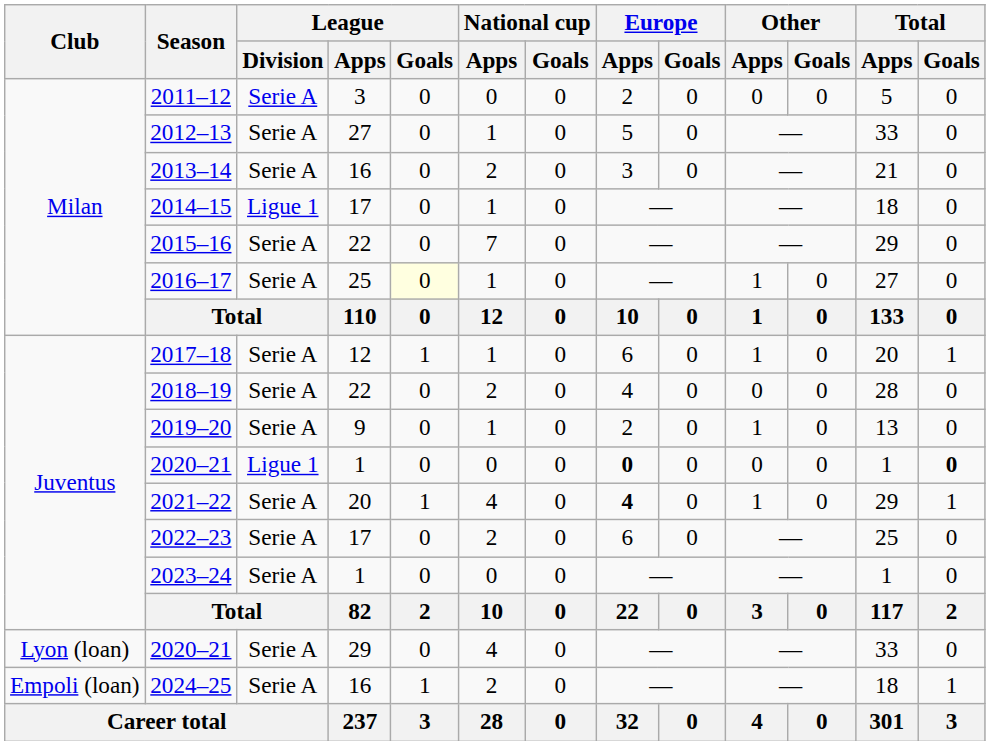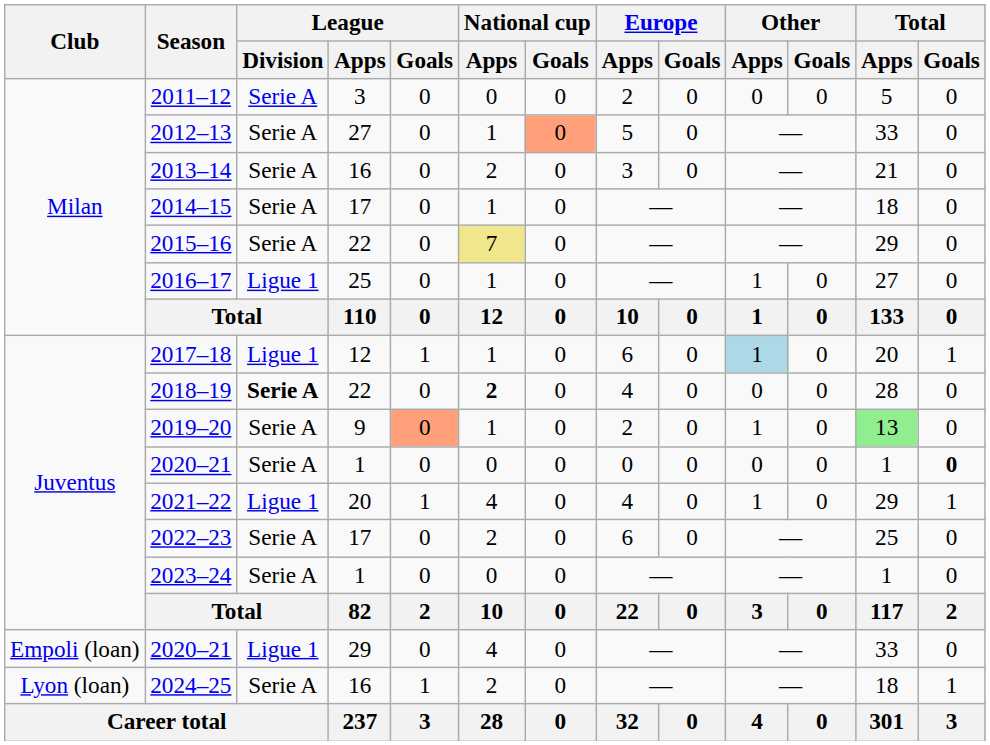 <table class="wikitable" style="text-align:center">
 <tr>
 <th rowspan="2">Club</th>
 <th rowspan="2">Season</th>
 <th colspan="3">League</th>
 <th colspan="2">National cup</th>
 <th colspan="2"><a href='#'>Europe</a></th>
 <th colspan="2">Other</th>
 <th colspan="2">Total</th>
 </tr>
 <tr>
 <th>Division</th>
 <th>Apps</th>
 <th>Goals</th>
 <th>Apps</th>
 <th>Goals</th>
 <th>Apps</th>
 <th>Goals</th>
 <th>Apps</th>
 <th>Goals</th>
 <th>Apps</th>
 <th>Goals</th>
 </tr>
 <tr>
 <td rowspan="7"><a href='#'>Milan</a></td>
 <td><a href='#'>2011–12</a></td>
 <td><a href='#'>Serie A</a></td>
 <td>3</td>
 <td>0</td>
 <td>0</td>
 <td>0</td>
 <td>2</td>
 <td>0</td>
 <td>0</td>
 <td>0</td>
 <td>5</td>
 <td>0</td>
 </tr>
 <tr>
 <td><a href='#'>2012–13</a></td>
 <td>Serie A</td>
 <td>27</td>
 <td>0</td>
 <td>1</td>
-<td>0</td>
+<td style="background: lightsalmon;">0</td>
 <td>5</td>
 <td>0</td>
 <td colspan="2">—</td>
 <td>33</td>
 <td>0</td>
 </tr>
 <tr>
 <td><a href='#'>2013–14</a></td>
 <td>Serie A</td>
 <td>16</td>
 <td>0</td>
 <td>2</td>
 <td>0</td>
 <td>3</td>
 <td>0</td>
 <td colspan="2">—</td>
 <td>21</td>
 <td>0</td>
 </tr>
 <tr>
 <td><a href='#'>2014–15</a></td>
-<td><a href='#'>Ligue 1</a></td>
+<td>Serie A</td>
 <td>17</td>
 <td>0</td>
 <td>1</td>
 <td>0</td>
 <td colspan="2">—</td>
 <td colspan="2">—</td>
 <td>18</td>
 <td>0</td>
 </tr>
 <tr>
 <td><a href='#'>2015–16</a></td>
 <td>Serie A</td>
 <td>22</td>
 <td>0</td>
-<td>7</td>
+<td style="background: khaki;">7</td>
 <td>0</td>
 <td colspan="2">—</td>
 <td colspan="2">—</td>
 <td>29</td>
 <td>0</td>
 </tr>
 <tr>
 <td><a href='#'>2016–17</a></td>
-<td>Serie A</td>
+<td><a href='#'>Ligue 1</a></td>
 <td>25</td>
-<td style="background: lightyellow;">0</td>
+<td>0</td>
 <td>1</td>
 <td>0</td>
 <td colspan="2">—</td>
 <td>1</td>
 <td>0</td>
 <td>27</td>
 <td>0</td>
 </tr>
 <tr>
 <th colspan="2">Total</th>
 <th>110</th>
 <th>0</th>
 <th>12</th>
 <th>0</th>
 <th>10</th>
 <th>0</th>
 <th>1</th>
 <th>0</th>
 <th>133</th>
 <th>0</th>
 </tr>
 <tr>
 <td rowspan="8"><a href='#'>Juventus</a></td>
 <td><a href='#'>2017–18</a></td>
-<td>Serie A</td>
+<td><a href='#'>Ligue 1</a></td>
 <td>12</td>
 <td>1</td>
 <td>1</td>
 <td>0</td>
 <td>6</td>
 <td>0</td>
-<td>1</td>
+<td style="background: lightblue;">1</td>
 <td>0</td>
 <td>20</td>
 <td>1</td>
 </tr>
 <tr>
 <td><a href='#'>2018–19</a></td>
-<td>Serie A</td>
+<td><strong>Serie A</strong></td>
 <td>22</td>
 <td>0</td>
-<td>2</td>
+<td><strong>2</strong></td>
 <td>0</td>
 <td>4</td>
 <td>0</td>
 <td>0</td>
 <td>0</td>
 <td>28</td>
 <td>0</td>
 </tr>
 <tr>
 <td><a href='#'>2019–20</a></td>
 <td>Serie A</td>
 <td>9</td>
-<td>0</td>
+<td style="background: lightsalmon;">0</td>
 <td>1</td>
 <td>0</td>
 <td>2</td>
 <td>0</td>
 <td>1</td>
 <td>0</td>
-<td>13</td>
+<td style="background: lightgreen;">13</td>
 <td>0</td>
 </tr>
 <tr>
 <td><a href='#'>2020–21</a></td>
-<td><a href='#'>Ligue 1</a></td>
+<td>Serie A</td>
 <td>1</td>
 <td>0</td>
 <td>0</td>
 <td>0</td>
-<td><strong>0</strong></td>
+<td>0</td>
 <td>0</td>
 <td>0</td>
 <td>0</td>
 <td>1</td>
 <td><strong>0</strong></td>
 </tr>
 <tr>
 <td><a href='#'>2021–22</a></td>
-<td>Serie A</td>
+<td><a href='#'>Ligue 1</a></td>
 <td>20</td>
 <td>1</td>
 <td>4</td>
 <td>0</td>
-<td><strong>4</strong></td>
+<td>4</td>
 <td>0</td>
 <td>1</td>
 <td>0</td>
 <td>29</td>
 <td>1</td>
 </tr>
 <tr>
 <td><a href='#'>2022–23</a></td>
 <td>Serie A</td>
 <td>17</td>
 <td>0</td>
 <td>2</td>
 <td>0</td>
 <td>6</td>
 <td>0</td>
 <td colspan="2">—</td>
 <td>25</td>
 <td>0</td>
 </tr>
 <tr>
 <td><a href='#'>2023–24</a></td>
 <td>Serie A</td>
 <td>1</td>
 <td>0</td>
 <td>0</td>
 <td>0</td>
 <td colspan="2">—</td>
 <td colspan="2">—</td>
 <td>1</td>
 <td>0</td>
 </tr>
 <tr>
 <th colspan="2">Total</th>
 <th>82</th>
 <th>2</th>
 <th>10</th>
 <th>0</th>
 <th>22</th>
 <th>0</th>
 <th>3</th>
 <th>0</th>
 <th>117</th>
 <th>2</th>
 </tr>
 <tr>
-<td><a href='#'>Lyon</a> (loan)</td>
+<td><a href='#'>Empoli</a> (loan)</td>
 <td><a href='#'>2020–21</a></td>
-<td>Serie A</td>
+<td><a href='#'>Ligue 1</a></td>
 <td>29</td>
 <td>0</td>
 <td>4</td>
 <td>0</td>
 <td colspan="2">—</td>
 <td colspan="2">—</td>
 <td>33</td>
 <td>0</td>
 </tr>
 <tr>
-<td><a href='#'>Empoli</a> (loan)</td>
+<td><a href='#'>Lyon</a> (loan)</td>
 <td><a href='#'>2024–25</a></td>
 <td>Serie A</td>
 <td>16</td>
 <td>1</td>
 <td>2</td>
 <td>0</td>
 <td colspan="2">—</td>
 <td colspan="2">—</td>
 <td>18</td>
 <td>1</td>
 </tr>
 <tr>
 <th colspan="3">Career total</th>
 <th>237</th>
 <th>3</th>
 <th>28</th>
 <th>0</th>
 <th>32</th>
 <th>0</th>
 <th>4</th>
 <th>0</th>
 <th>301</th>
 <th>3</th>
 </tr>
 </table>
